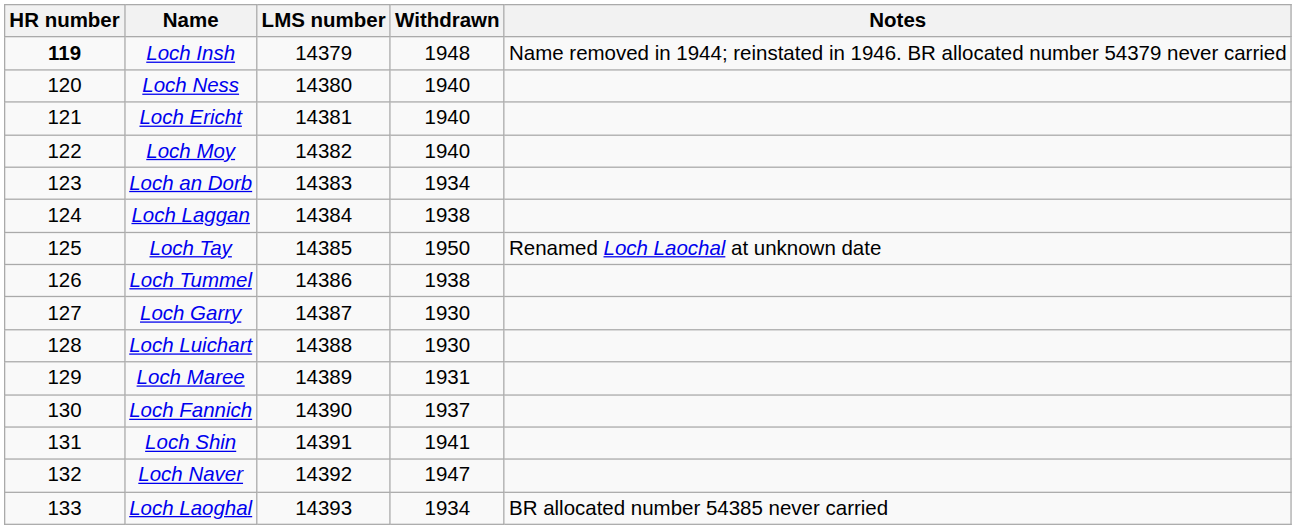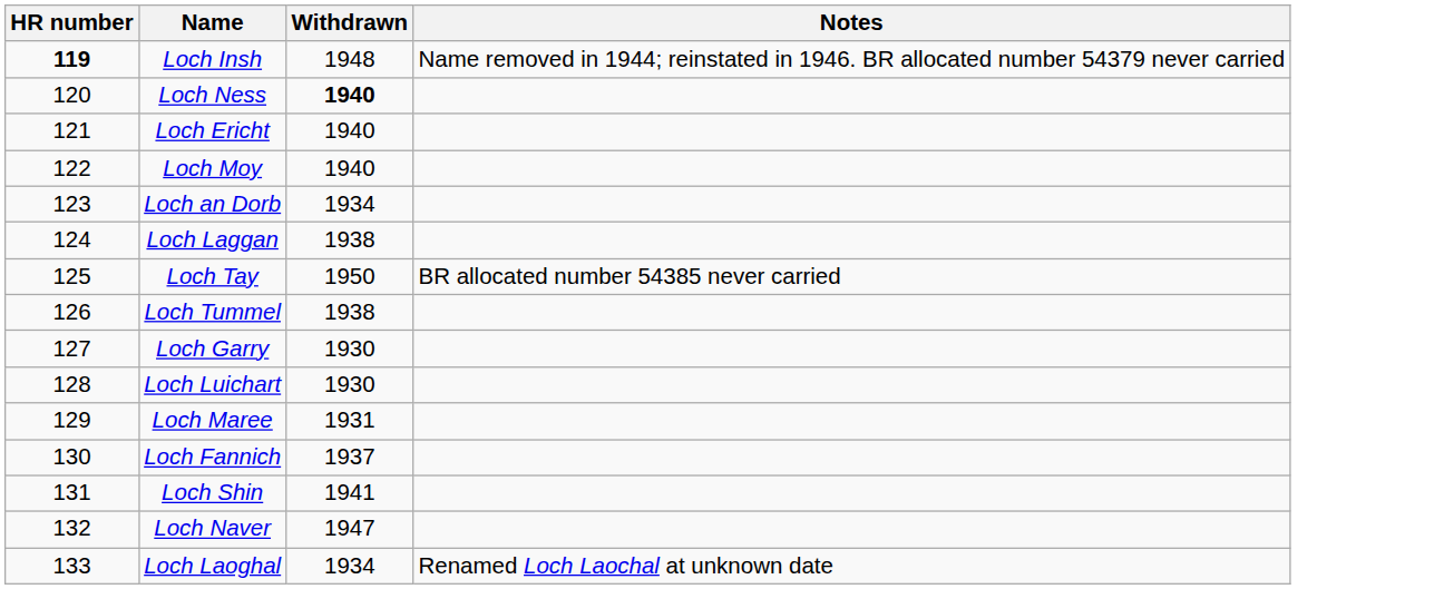 <table class="wikitable sortable" style=text-align:center>
 <tr>
 <th>HR number</th>
 <th>Name</th>
-<th>LMS number</th>
 <th>Withdrawn</th>
 <th>Notes</th>
 </tr>
 <tr>
 <td><strong>119</strong></td>
 <td><em><a href='#'>Loch Insh</a></em></td>
-<td>14379</td>
 <td>1948</td>
 <td align=left>Name removed in 1944; reinstated in 1946. BR allocated number 54379 never carried</td>
 </tr>
 <tr>
 <td>120</td>
 <td><em><a href='#'>Loch Ness</a></em></td>
-<td>14380</td>
-<td>1940</td>
+<td><strong>1940</strong></td>
 <td align=left></td>
 </tr>
 <tr>
 <td>121</td>
 <td><em><a href='#'>Loch Ericht</a></em></td>
-<td>14381</td>
 <td>1940</td>
 <td align=left></td>
 </tr>
 <tr>
 <td>122</td>
 <td><em><a href='#'>Loch Moy</a></em></td>
-<td>14382</td>
 <td>1940</td>
 <td align=left></td>
 </tr>
 <tr>
 <td>123</td>
 <td><em><a href='#'>Loch an Dorb</a></em></td>
-<td>14383</td>
 <td>1934</td>
 <td align=left></td>
 </tr>
 <tr>
 <td>124</td>
 <td><em><a href='#'>Loch Laggan</a></em></td>
-<td>14384</td>
 <td>1938</td>
 <td align=left></td>
 </tr>
 <tr>
 <td>125</td>
 <td><em><a href='#'>Loch Tay</a></em></td>
-<td>14385</td>
 <td>1950</td>
-<td align=left>Renamed <em><a href='#'>Loch Laochal</a></em> at unknown date</td>
+<td align=left>BR allocated number 54385 never carried</td>
 </tr>
 <tr>
 <td>126</td>
 <td><em><a href='#'>Loch Tummel</a></em></td>
-<td>14386</td>
 <td>1938</td>
 <td align=left></td>
 </tr>
 <tr>
 <td>127</td>
 <td><em><a href='#'>Loch Garry</a></em></td>
-<td>14387</td>
 <td>1930</td>
 <td align=left></td>
 </tr>
 <tr>
 <td>128</td>
 <td><em><a href='#'>Loch Luichart</a></em></td>
-<td>14388</td>
 <td>1930</td>
 <td align=left></td>
 </tr>
 <tr>
 <td>129</td>
 <td><em><a href='#'>Loch Maree</a></em></td>
-<td>14389</td>
 <td>1931</td>
 <td align=left></td>
 </tr>
 <tr>
 <td>130</td>
 <td><em><a href='#'>Loch Fannich</a></em></td>
-<td>14390</td>
 <td>1937</td>
 <td align=left></td>
 </tr>
 <tr>
 <td>131</td>
 <td><em><a href='#'>Loch Shin</a></em></td>
-<td>14391</td>
 <td>1941</td>
 <td align=left></td>
 </tr>
 <tr>
 <td>132</td>
 <td><em><a href='#'>Loch Naver</a></em></td>
-<td>14392</td>
 <td>1947</td>
 <td align=left></td>
 </tr>
 <tr>
 <td>133</td>
 <td><em><a href='#'>Loch Laoghal</a></em></td>
-<td>14393</td>
 <td>1934</td>
-<td align=left>BR allocated number 54385 never carried</td>
+<td align=left>Renamed <em><a href='#'>Loch Laochal</a></em> at unknown date</td>
 </tr>
 </table>
